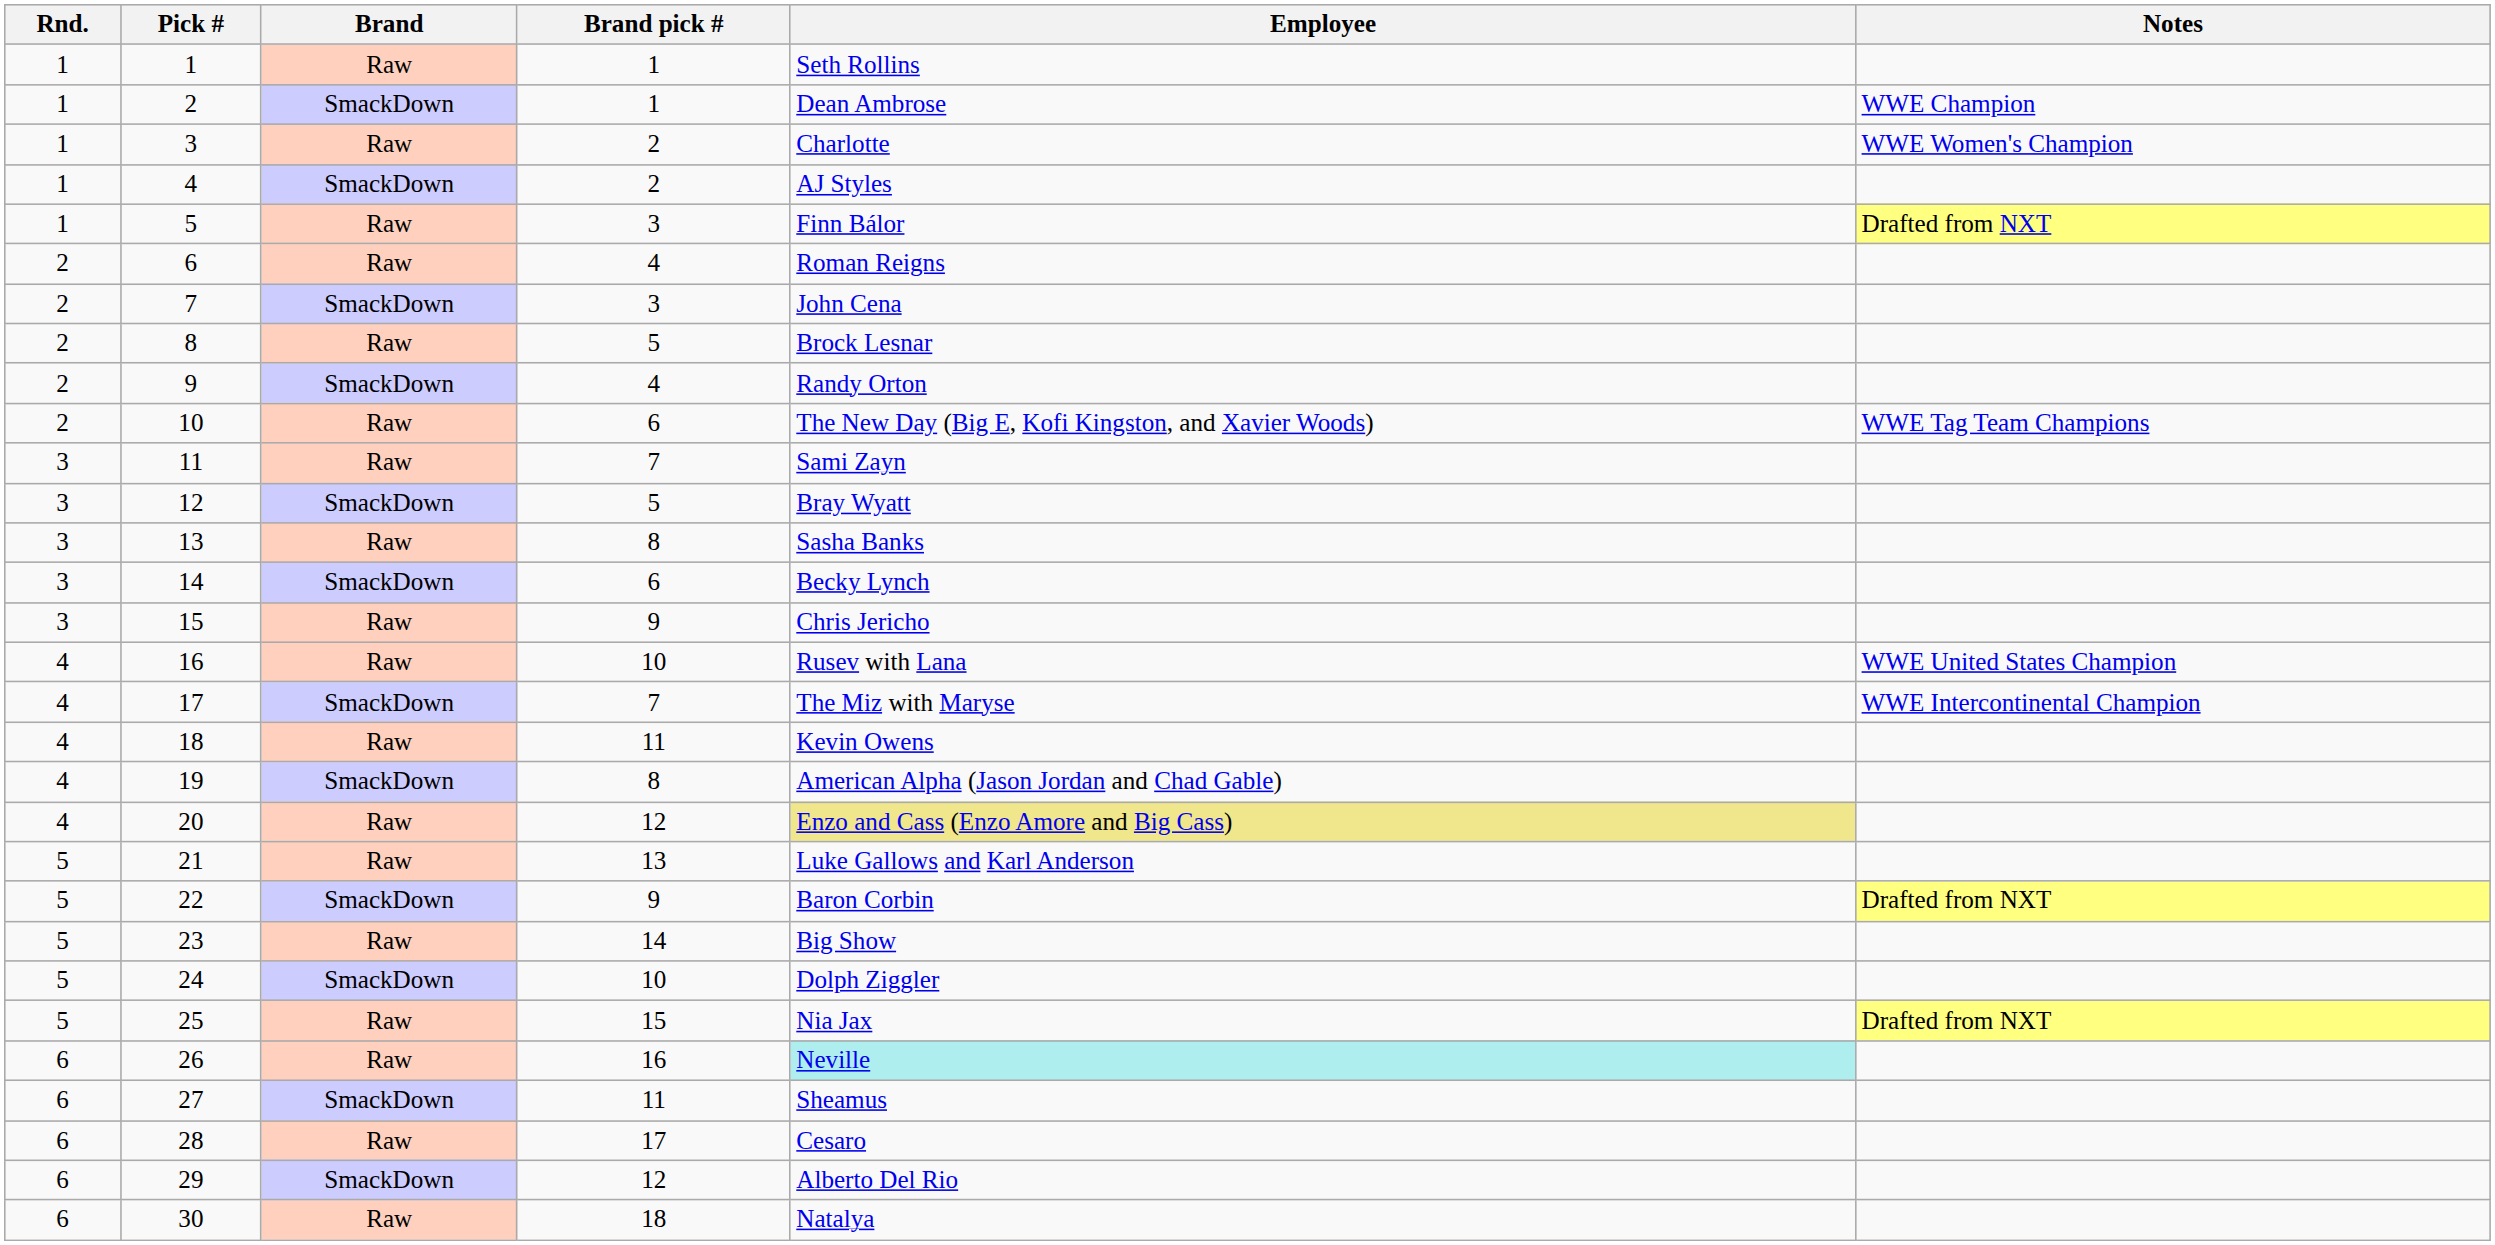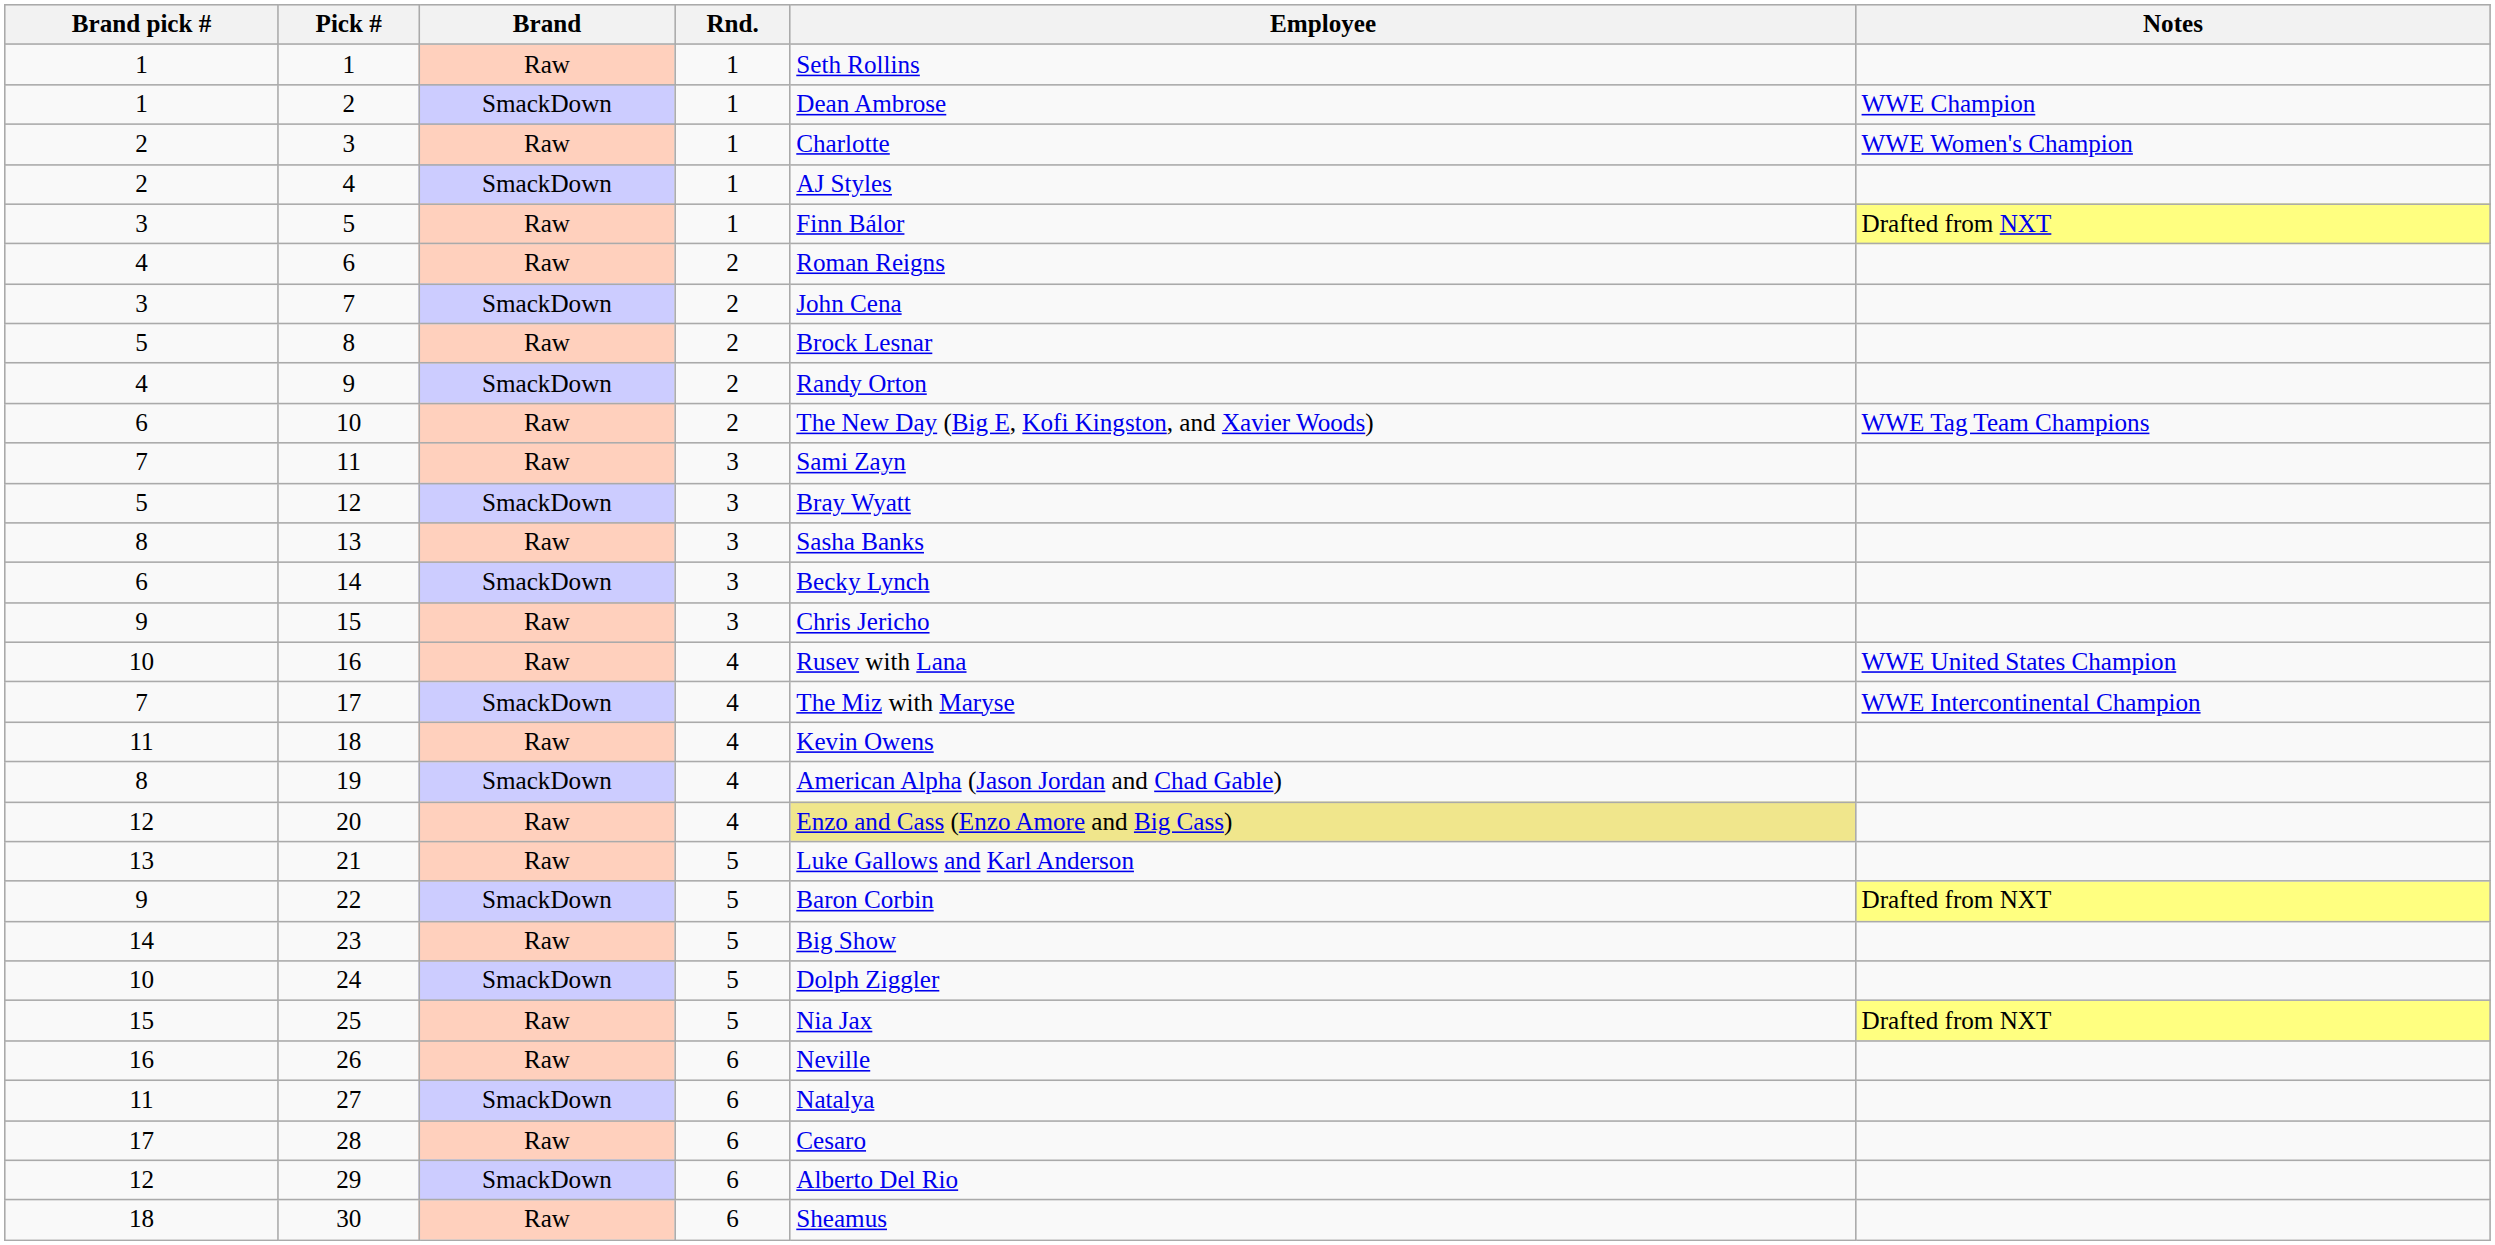 <table class="wikitable sortable" style="text-align:center; width:100%">
 <tr>
-<th>Rnd.</th>
+<th>Brand pick #</th>
 <th>Pick #</th>
 <th>Brand</th>
-<th>Brand pick #</th>
+<th>Rnd.</th>
 <th>Employee</th>
 <th>Notes</th>
 </tr>
 <tr>
 <td>1</td>
 <td>1</td>
 <td style="background:#ffd0bd">Raw</td>
 <td>1</td>
 <td style="text-align:left;"><a href='#'>Seth Rollins</a></td>
 <td></td>
 </tr>
 <tr>
 <td>1</td>
 <td>2</td>
 <td style="background:#ccf;">SmackDown</td>
 <td>1</td>
 <td style="text-align:left;"><a href='#'>Dean Ambrose</a></td>
 <td style="text-align:left;"><a href='#'>WWE Champion</a></td>
 </tr>
 <tr>
-<td>1</td>
+<td>2</td>
 <td>3</td>
 <td style="background:#ffd0bd">Raw</td>
-<td>2</td>
+<td>1</td>
 <td style="text-align:left;"><a href='#'>Charlotte</a></td>
 <td style="text-align:left;"><a href='#'>WWE Women's Champion</a></td>
 </tr>
 <tr>
-<td>1</td>
+<td>2</td>
 <td>4</td>
 <td style="background:#ccf;">SmackDown</td>
-<td>2</td>
+<td>1</td>
 <td style="text-align:left;"><a href='#'>AJ Styles</a></td>
 <td></td>
 </tr>
 <tr>
-<td>1</td>
+<td>3</td>
 <td>5</td>
 <td style="background:#ffd0bd">Raw</td>
-<td>3</td>
+<td>1</td>
 <td style="text-align:left;"><a href='#'>Finn Bálor</a></td>
 <td style="background:#FFFF80; text-align:left;">Drafted from <a href='#'>NXT</a></td>
 </tr>
 <tr>
-<td>2</td>
+<td>4</td>
 <td>6</td>
 <td style="background:#ffd0bd">Raw</td>
-<td>4</td>
+<td>2</td>
 <td style="text-align:left;"><a href='#'>Roman Reigns</a></td>
 <td></td>
 </tr>
 <tr>
-<td>2</td>
+<td>3</td>
 <td>7</td>
 <td style="background:#ccf;">SmackDown</td>
-<td>3</td>
+<td>2</td>
 <td style="text-align:left;"><a href='#'>John Cena</a></td>
 <td></td>
 </tr>
 <tr>
-<td>2</td>
+<td>5</td>
 <td>8</td>
 <td style="background:#ffd0bd">Raw</td>
-<td>5</td>
+<td>2</td>
 <td style="text-align:left;"><a href='#'>Brock Lesnar</a></td>
 <td></td>
 </tr>
 <tr>
-<td>2</td>
+<td>4</td>
 <td>9</td>
 <td style="background:#ccf;">SmackDown</td>
-<td>4</td>
+<td>2</td>
 <td style="text-align:left;"><a href='#'>Randy Orton</a></td>
 <td></td>
 </tr>
 <tr>
-<td>2</td>
+<td>6</td>
 <td>10</td>
 <td style="background:#ffd0bd">Raw</td>
-<td>6</td>
+<td>2</td>
 <td style="text-align:left;"><a href='#'>The New Day</a> (<a href='#'>Big E</a>, <a href='#'>Kofi Kingston</a>, and <a href='#'>Xavier Woods</a>)</td>
 <td style="text-align:left;"><a href='#'>WWE Tag Team Champions</a></td>
 </tr>
 <tr>
-<td>3</td>
+<td>7</td>
 <td>11</td>
 <td style="background:#ffd0bd">Raw</td>
-<td>7</td>
+<td>3</td>
 <td style="text-align:left;"><a href='#'>Sami Zayn</a></td>
 <td></td>
 </tr>
 <tr>
-<td>3</td>
+<td>5</td>
 <td>12</td>
 <td style="background:#ccf;">SmackDown</td>
-<td>5</td>
+<td>3</td>
 <td style="text-align:left;"><a href='#'>Bray Wyatt</a></td>
 <td></td>
 </tr>
 <tr>
-<td>3</td>
+<td>8</td>
 <td>13</td>
 <td style="background:#ffd0bd">Raw</td>
-<td>8</td>
+<td>3</td>
 <td style="text-align:left;"><a href='#'>Sasha Banks</a></td>
 <td style="text-align:left;"></td>
 </tr>
 <tr>
-<td>3</td>
+<td>6</td>
 <td>14</td>
 <td style="background:#ccf;">SmackDown</td>
-<td>6</td>
+<td>3</td>
 <td style="text-align:left;"><a href='#'>Becky Lynch</a></td>
 <td></td>
 </tr>
 <tr>
-<td>3</td>
+<td>9</td>
 <td>15</td>
 <td style="background:#ffd0bd">Raw</td>
-<td>9</td>
+<td>3</td>
 <td style="text-align:left;"><a href='#'>Chris Jericho</a></td>
 <td></td>
 </tr>
 <tr>
-<td>4</td>
+<td>10</td>
 <td>16</td>
 <td style="background:#ffd0bd">Raw</td>
-<td>10</td>
+<td>4</td>
 <td style="text-align:left;"><a href='#'>Rusev</a> with <a href='#'>Lana</a></td>
 <td style="text-align:left;"><a href='#'>WWE United States Champion</a></td>
 </tr>
 <tr>
-<td>4</td>
+<td>7</td>
 <td>17</td>
 <td style="background:#ccf;">SmackDown</td>
-<td>7</td>
+<td>4</td>
 <td style="text-align:left;"><a href='#'>The Miz</a> with <a href='#'>Maryse</a></td>
 <td style="text-align:left;"><a href='#'>WWE Intercontinental Champion</a></td>
 </tr>
 <tr>
-<td>4</td>
+<td>11</td>
 <td>18</td>
 <td style="background:#ffd0bd">Raw</td>
-<td>11</td>
+<td>4</td>
 <td style="text-align:left;"><a href='#'>Kevin Owens</a></td>
 <td></td>
 </tr>
 <tr>
-<td>4</td>
+<td>8</td>
 <td>19</td>
 <td style="background:#ccf;">SmackDown</td>
-<td>8</td>
+<td>4</td>
 <td style="text-align:left;"><a href='#'>American Alpha</a> (<a href='#'>Jason Jordan</a> and <a href='#'>Chad Gable</a>)</td>
 <td></td>
 </tr>
 <tr>
-<td>4</td>
+<td>12</td>
 <td>20</td>
 <td style="background:#ffd0bd">Raw</td>
-<td>12</td>
+<td>4</td>
 <td style="background: khaki; text-align:left;"><a href='#'>Enzo and Cass</a> (<a href='#'>Enzo Amore</a> and <a href='#'>Big Cass</a>)</td>
 <td></td>
 </tr>
 <tr>
-<td>5</td>
+<td>13</td>
 <td>21</td>
 <td style="background:#ffd0bd">Raw</td>
-<td>13</td>
+<td>5</td>
 <td style="text-align:left;"><a href='#'>Luke Gallows</a> <a href='#'>and</a> <a href='#'>Karl Anderson</a></td>
 <td></td>
 </tr>
 <tr>
-<td>5</td>
+<td>9</td>
 <td>22</td>
 <td style="background:#ccf;">SmackDown</td>
-<td>9</td>
+<td>5</td>
 <td style="text-align:left;"><a href='#'>Baron Corbin</a></td>
 <td style="background:#FFFF80; text-align:left;">Drafted from NXT</td>
 </tr>
 <tr>
-<td>5</td>
+<td>14</td>
 <td>23</td>
 <td style="background:#ffd0bd">Raw</td>
-<td>14</td>
+<td>5</td>
 <td style="text-align:left;"><a href='#'>Big Show</a></td>
 <td></td>
 </tr>
 <tr>
-<td>5</td>
+<td>10</td>
 <td>24</td>
 <td style="background:#ccf;">SmackDown</td>
-<td>10</td>
+<td>5</td>
 <td style="text-align:left;"><a href='#'>Dolph Ziggler</a></td>
 <td></td>
 </tr>
 <tr>
-<td>5</td>
+<td>15</td>
 <td>25</td>
 <td style="background:#ffd0bd">Raw</td>
-<td>15</td>
+<td>5</td>
 <td style="text-align:left;"><a href='#'>Nia Jax</a></td>
 <td style="background:#FFFF80; text-align:left;">Drafted from NXT</td>
 </tr>
 <tr>
-<td>6</td>
+<td>16</td>
 <td>26</td>
 <td style="background:#ffd0bd">Raw</td>
-<td>16</td>
-<td style="background: paleturquoise; text-align:left;"><a href='#'>Neville</a></td>
+<td>6</td>
+<td style="text-align:left;"><a href='#'>Neville</a></td>
 <td></td>
 </tr>
 <tr>
-<td>6</td>
+<td>11</td>
 <td>27</td>
 <td style="background:#ccf;">SmackDown</td>
-<td>11</td>
-<td style="text-align:left;"><a href='#'>Sheamus</a></td>
+<td>6</td>
+<td style="text-align:left;"><a href='#'>Natalya</a></td>
 <td></td>
 </tr>
 <tr>
-<td>6</td>
+<td>17</td>
 <td>28</td>
 <td style="background:#ffd0bd">Raw</td>
-<td>17</td>
+<td>6</td>
 <td style="text-align:left;"><a href='#'>Cesaro</a></td>
 <td></td>
 </tr>
 <tr>
-<td>6</td>
+<td>12</td>
 <td>29</td>
 <td style="background:#ccf;">SmackDown</td>
-<td>12</td>
+<td>6</td>
 <td style="text-align:left;"><a href='#'>Alberto Del Rio</a></td>
 <td></td>
 </tr>
 <tr>
-<td>6</td>
+<td>18</td>
 <td>30</td>
 <td style="background:#ffd0bd">Raw</td>
-<td>18</td>
-<td style="text-align:left;"><a href='#'>Natalya</a></td>
+<td>6</td>
+<td style="text-align:left;"><a href='#'>Sheamus</a></td>
 <td></td>
 </tr>
 </table>
